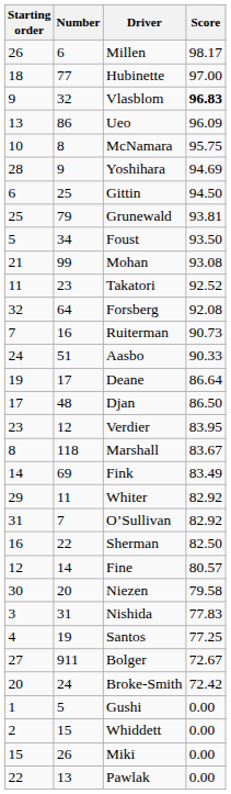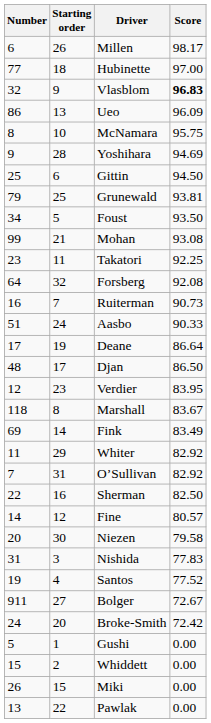 <table class="wikitable sortable">
 <tr style="font-size:10pt;font-weight:bold">
+<th>Number</th>
 <th>Starting<br>order</th>
-<th>Number</th>
 <th>Driver</th>
 <th>Score</th>
 </tr>
 <tr>
+<td>6</td>
 <td>26</td>
-<td>6</td>
 <td>Millen</td>
 <td>98.17</td>
 </tr>
 <tr>
+<td>77</td>
 <td>18</td>
-<td>77</td>
 <td>Hubinette</td>
 <td>97.00</td>
 </tr>
 <tr>
+<td>32</td>
 <td>9</td>
-<td>32</td>
 <td>Vlasblom</td>
 <td><strong>96.83</strong></td>
 </tr>
 <tr>
+<td>86</td>
 <td>13</td>
-<td>86</td>
 <td>Ueo</td>
 <td>96.09</td>
 </tr>
 <tr>
+<td>8</td>
 <td>10</td>
-<td>8</td>
 <td>McNamara</td>
 <td>95.75</td>
 </tr>
 <tr>
+<td>9</td>
 <td>28</td>
-<td>9</td>
 <td>Yoshihara</td>
 <td>94.69</td>
 </tr>
 <tr>
+<td>25</td>
 <td>6</td>
-<td>25</td>
 <td>Gittin</td>
 <td>94.50</td>
 </tr>
 <tr>
+<td>79</td>
 <td>25</td>
-<td>79</td>
 <td>Grunewald</td>
 <td>93.81</td>
 </tr>
 <tr>
+<td>34</td>
 <td>5</td>
-<td>34</td>
 <td>Foust</td>
 <td>93.50</td>
 </tr>
 <tr>
+<td>99</td>
 <td>21</td>
-<td>99</td>
 <td>Mohan</td>
 <td>93.08</td>
 </tr>
 <tr>
+<td>23</td>
 <td>11</td>
-<td>23</td>
 <td>Takatori</td>
-<td>92.52</td>
+<td>92.25</td>
 </tr>
 <tr>
+<td>64</td>
 <td>32</td>
-<td>64</td>
 <td>Forsberg</td>
 <td>92.08</td>
 </tr>
 <tr>
+<td>16</td>
 <td>7</td>
-<td>16</td>
 <td>Ruiterman</td>
 <td>90.73</td>
 </tr>
 <tr>
+<td>51</td>
 <td>24</td>
-<td>51</td>
 <td>Aasbo</td>
 <td>90.33</td>
 </tr>
 <tr>
+<td>17</td>
 <td>19</td>
-<td>17</td>
 <td>Deane</td>
 <td>86.64</td>
 </tr>
 <tr>
+<td>48</td>
 <td>17</td>
-<td>48</td>
 <td>Djan</td>
 <td>86.50</td>
 </tr>
 <tr>
+<td>12</td>
 <td>23</td>
-<td>12</td>
 <td>Verdier</td>
 <td>83.95</td>
 </tr>
 <tr>
+<td>118</td>
 <td>8</td>
-<td>118</td>
 <td>Marshall</td>
 <td>83.67</td>
 </tr>
 <tr>
+<td>69</td>
 <td>14</td>
-<td>69</td>
 <td>Fink</td>
 <td>83.49</td>
 </tr>
 <tr>
+<td>11</td>
 <td>29</td>
-<td>11</td>
 <td>Whiter</td>
 <td>82.92</td>
 </tr>
 <tr>
+<td>7</td>
 <td>31</td>
-<td>7</td>
 <td>O’Sullivan</td>
 <td>82.92</td>
 </tr>
 <tr>
+<td>22</td>
 <td>16</td>
-<td>22</td>
 <td>Sherman</td>
 <td>82.50</td>
 </tr>
 <tr>
+<td>14</td>
 <td>12</td>
-<td>14</td>
 <td>Fine</td>
 <td>80.57</td>
 </tr>
 <tr>
+<td>20</td>
 <td>30</td>
-<td>20</td>
 <td>Niezen</td>
 <td>79.58</td>
 </tr>
 <tr>
+<td>31</td>
 <td>3</td>
-<td>31</td>
 <td>Nishida</td>
 <td>77.83</td>
 </tr>
 <tr>
+<td>19</td>
 <td>4</td>
-<td>19</td>
 <td>Santos</td>
-<td>77.25</td>
+<td>77.52</td>
 </tr>
 <tr>
+<td>911</td>
 <td>27</td>
-<td>911</td>
 <td>Bolger</td>
 <td>72.67</td>
 </tr>
 <tr>
+<td>24</td>
 <td>20</td>
-<td>24</td>
 <td>Broke-Smith</td>
 <td>72.42</td>
 </tr>
 <tr>
+<td>5</td>
 <td>1</td>
-<td>5</td>
 <td>Gushi</td>
 <td>0.00</td>
 </tr>
 <tr>
+<td>15</td>
 <td>2</td>
-<td>15</td>
 <td>Whiddett</td>
 <td>0.00</td>
 </tr>
 <tr>
+<td>26</td>
 <td>15</td>
-<td>26</td>
 <td>Miki</td>
 <td>0.00</td>
 </tr>
 <tr>
+<td>13</td>
 <td>22</td>
-<td>13</td>
 <td>Pawlak</td>
 <td>0.00</td>
 </tr>
 </table>
